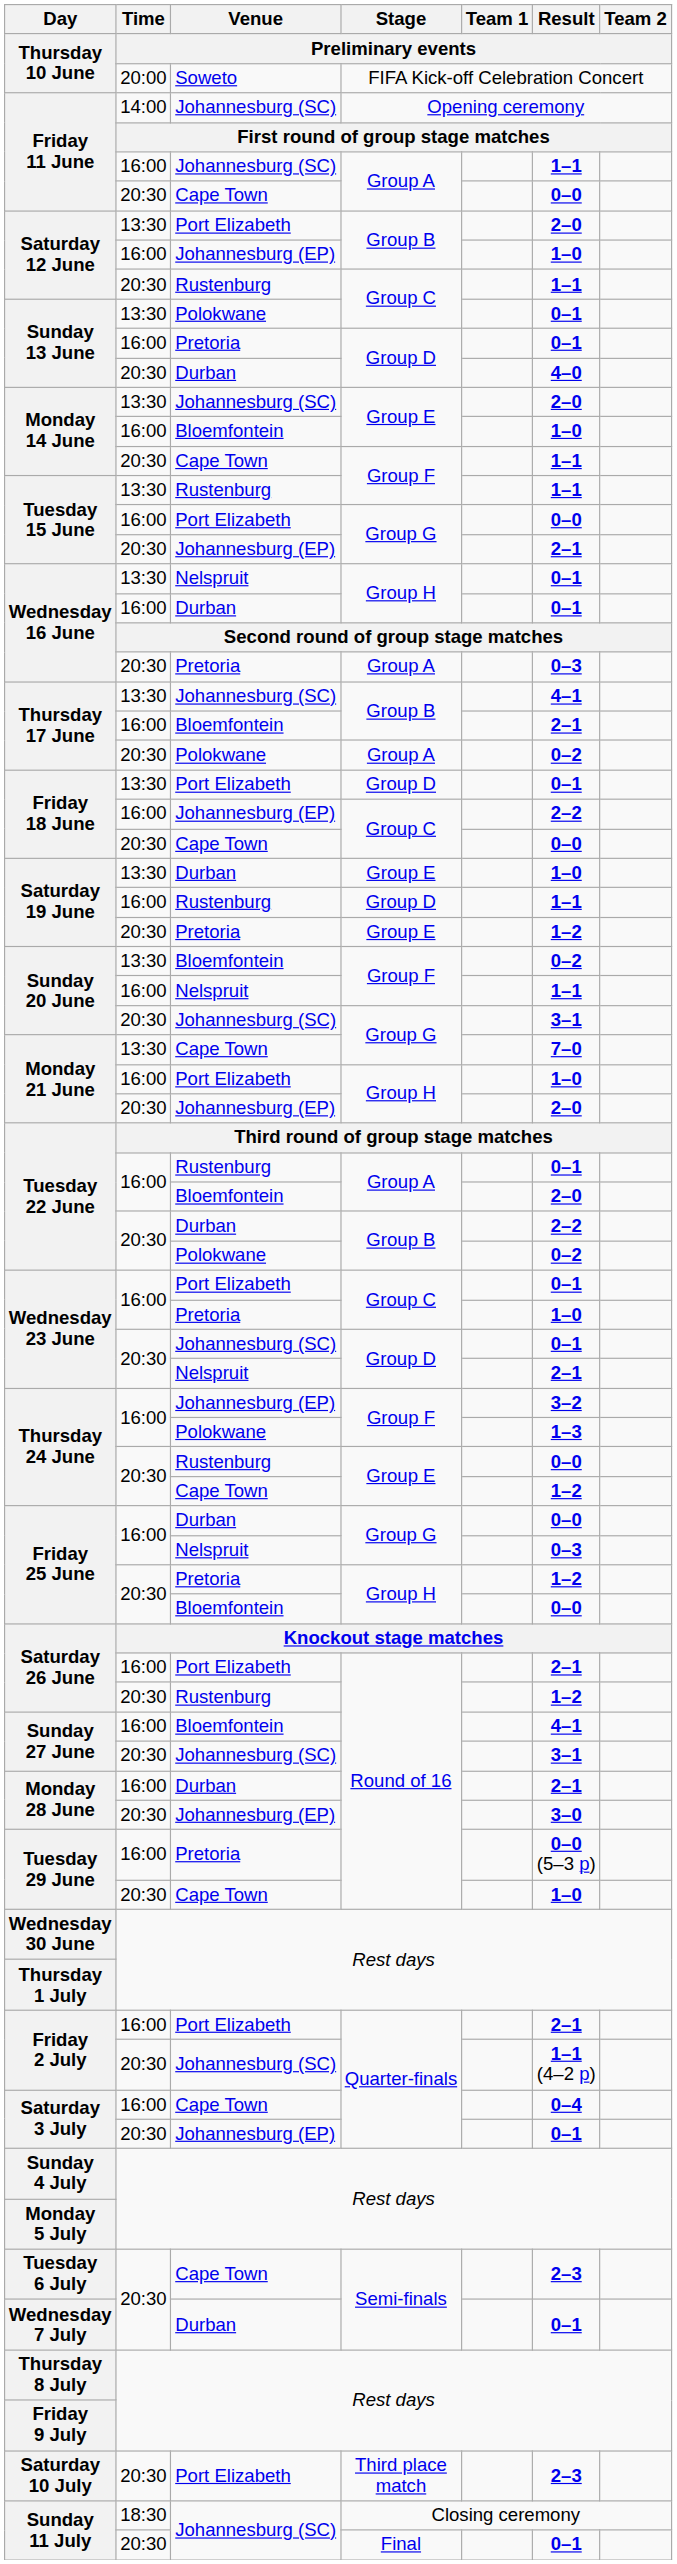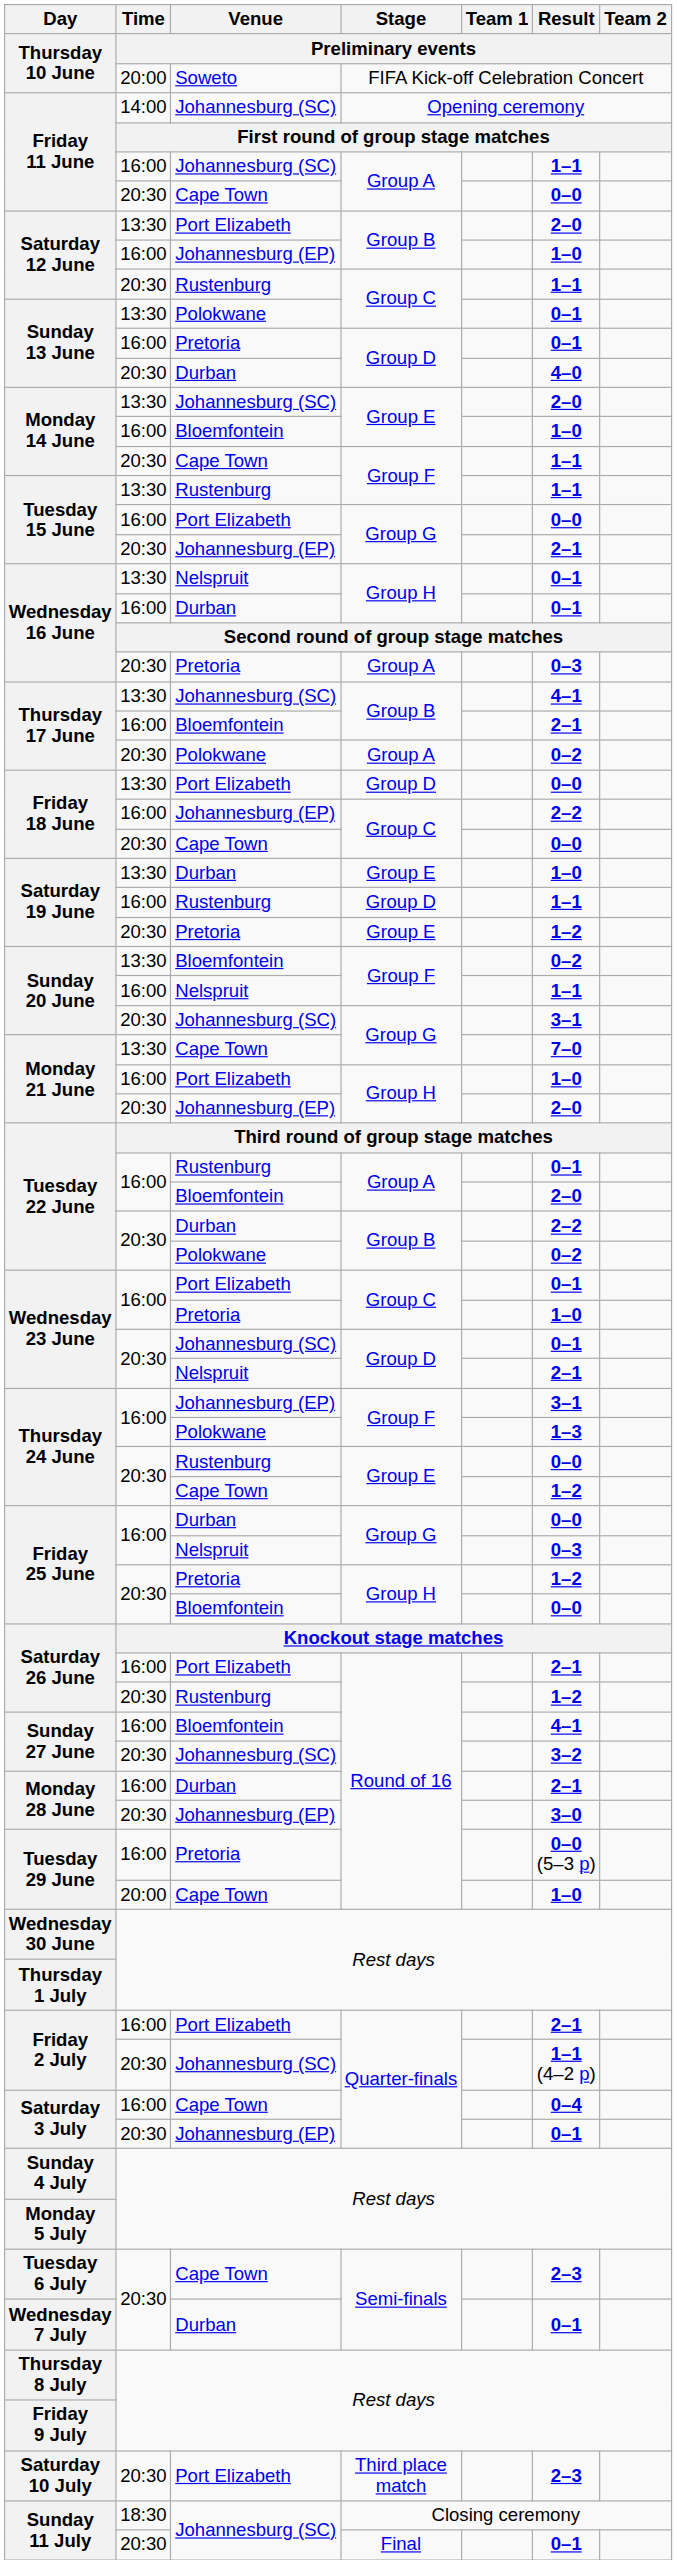 <table class="wikitable collapsible collapsed">
 <tr>
 <th>Day</th>
 <th>Time</th>
 <th>Venue</th>
 <th>Stage</th>
 <th>Team 1</th>
 <th>Result</th>
 <th>Team 2</th>
 </tr>
 <tr>
 <th rowspan="2">Thursday<br>10 June</th>
 <th colspan="6" align="center">Preliminary events</th>
 </tr>
 <tr>
 <td>20:00</td>
 <td><a href='#'>Soweto</a></td>
 <td colspan="4" align="center">FIFA Kick-off Celebration Concert</td>
 </tr>
 <tr>
 <th rowspan="4">Friday<br>11 June</th>
 <td>14:00</td>
 <td><a href='#'>Johannesburg (SC)</a></td>
 <td colspan="4" align="center"><a href='#'>Opening ceremony</a></td>
 </tr>
 <tr>
 <th colspan="6" align="center">First round of group stage matches</th>
 </tr>
 <tr>
 <td>16:00</td>
 <td><a href='#'>Johannesburg (SC)</a></td>
 <td rowspan="2" align="center"><a href='#'>Group A</a></td>
 <td align="right"></td>
 <td align="center"><strong><a href='#'>1–1</a></strong></td>
 <td></td>
 </tr>
 <tr>
 <td>20:30</td>
 <td><a href='#'>Cape Town</a></td>
 <td align="right"></td>
 <td align="center"><strong><a href='#'>0–0</a></strong></td>
 <td></td>
 </tr>
 <tr>
 <th rowspan="3">Saturday<br>12 June</th>
 <td>13:30</td>
 <td><a href='#'>Port Elizabeth</a></td>
 <td rowspan="2" align="center"><a href='#'>Group B</a></td>
 <td align="right"></td>
 <td align="center"><strong><a href='#'>2–0</a></strong></td>
 <td></td>
 </tr>
 <tr>
 <td>16:00</td>
 <td><a href='#'>Johannesburg (EP)</a></td>
 <td align="right"></td>
 <td align="center"><strong><a href='#'>1–0</a></strong></td>
 <td></td>
 </tr>
 <tr>
 <td>20:30</td>
 <td><a href='#'>Rustenburg</a></td>
 <td rowspan="2" align="center"><a href='#'>Group C</a></td>
 <td align="right"></td>
 <td align="center"><strong><a href='#'>1–1</a></strong></td>
 <td></td>
 </tr>
 <tr>
 <th rowspan="3">Sunday<br>13 June</th>
 <td>13:30</td>
 <td><a href='#'>Polokwane</a></td>
 <td align="right"></td>
 <td align="center"><strong><a href='#'>0–1</a></strong></td>
 <td></td>
 </tr>
 <tr>
 <td>16:00</td>
 <td><a href='#'>Pretoria</a></td>
 <td rowspan="2" align="center"><a href='#'>Group D</a></td>
 <td align="right"></td>
 <td align="center"><strong><a href='#'>0–1</a></strong></td>
 <td></td>
 </tr>
 <tr>
 <td>20:30</td>
 <td><a href='#'>Durban</a></td>
 <td align="right"></td>
 <td align="center"><strong><a href='#'>4–0</a></strong></td>
 <td></td>
 </tr>
 <tr>
 <th rowspan="3">Monday<br>14 June</th>
 <td>13:30</td>
 <td><a href='#'>Johannesburg (SC)</a></td>
 <td rowspan="2" align="center"><a href='#'>Group E</a></td>
 <td align="right"></td>
 <td align="center"><strong><a href='#'>2–0</a></strong></td>
 <td></td>
 </tr>
 <tr>
 <td>16:00</td>
 <td><a href='#'>Bloemfontein</a></td>
 <td align="right"></td>
 <td align="center"><strong><a href='#'>1–0</a></strong></td>
 <td></td>
 </tr>
 <tr>
 <td>20:30</td>
 <td><a href='#'>Cape Town</a></td>
 <td rowspan="2" align="center"><a href='#'>Group F</a></td>
 <td align="right"></td>
 <td align="center"><strong><a href='#'>1–1</a></strong></td>
 <td></td>
 </tr>
 <tr>
 <th rowspan="3">Tuesday<br>15 June</th>
 <td>13:30</td>
 <td><a href='#'>Rustenburg</a></td>
 <td align="right"></td>
 <td align="center"><strong><a href='#'>1–1</a></strong></td>
 <td></td>
 </tr>
 <tr>
 <td>16:00</td>
 <td><a href='#'>Port Elizabeth</a></td>
 <td rowspan="2" align="center"><a href='#'>Group G</a></td>
 <td align="right"></td>
 <td align="center"><strong><a href='#'>0–0</a></strong></td>
 <td></td>
 </tr>
 <tr>
 <td>20:30</td>
 <td><a href='#'>Johannesburg (EP)</a></td>
 <td align="right"></td>
 <td align="center"><strong><a href='#'>2–1</a></strong></td>
 <td></td>
 </tr>
 <tr>
 <th rowspan="4">Wednesday<br>16 June</th>
 <td>13:30</td>
 <td><a href='#'>Nelspruit</a></td>
 <td rowspan="2" align="center"><a href='#'>Group H</a></td>
 <td align="right"></td>
 <td align="center"><strong><a href='#'>0–1</a></strong></td>
 <td></td>
 </tr>
 <tr>
 <td>16:00</td>
 <td><a href='#'>Durban</a></td>
 <td align="right"></td>
 <td align="center"><strong><a href='#'>0–1</a></strong></td>
 <td></td>
 </tr>
 <tr>
 <th colspan="6" align="center">Second round of group stage matches</th>
 </tr>
 <tr>
 <td>20:30</td>
 <td><a href='#'>Pretoria</a></td>
 <td align="center"><a href='#'>Group A</a></td>
 <td align="right"></td>
 <td align="center"><strong><a href='#'>0–3</a></strong></td>
 <td></td>
 </tr>
 <tr>
 <th rowspan="3">Thursday<br>17 June</th>
 <td>13:30</td>
 <td><a href='#'>Johannesburg (SC)</a></td>
 <td rowspan="2" align="center"><a href='#'>Group B</a></td>
 <td align="right"></td>
 <td align="center"><strong><a href='#'>4–1</a></strong></td>
 <td></td>
 </tr>
 <tr>
 <td>16:00</td>
 <td><a href='#'>Bloemfontein</a></td>
 <td align="right"></td>
 <td align="center"><strong><a href='#'>2–1</a></strong></td>
 <td></td>
 </tr>
 <tr>
 <td>20:30</td>
 <td><a href='#'>Polokwane</a></td>
 <td align="center"><a href='#'>Group A</a></td>
 <td align="right"></td>
 <td align="center"><strong><a href='#'>0–2</a></strong></td>
 <td></td>
 </tr>
 <tr>
 <th rowspan="3">Friday<br>18 June</th>
 <td>13:30</td>
 <td><a href='#'>Port Elizabeth</a></td>
 <td align="center"><a href='#'>Group D</a></td>
 <td align="right"></td>
-<td align="center"><strong><a href='#'>0–1</a></strong></td>
+<td align="center"><strong><a href='#'>0–0</a></strong></td>
 <td></td>
 </tr>
 <tr>
 <td>16:00</td>
 <td><a href='#'>Johannesburg (EP)</a></td>
 <td rowspan="2" align="center"><a href='#'>Group C</a></td>
 <td align="right"></td>
 <td align="center"><strong><a href='#'>2–2</a></strong></td>
 <td></td>
 </tr>
 <tr>
 <td>20:30</td>
 <td><a href='#'>Cape Town</a></td>
 <td align="right"></td>
 <td align="center"><strong><a href='#'>0–0</a></strong></td>
 <td></td>
 </tr>
 <tr>
 <th rowspan="3">Saturday<br>19 June</th>
 <td>13:30</td>
 <td><a href='#'>Durban</a></td>
 <td align="center"><a href='#'>Group E</a></td>
 <td align="right"></td>
 <td align="center"><strong><a href='#'>1–0</a></strong></td>
 <td></td>
 </tr>
 <tr>
 <td>16:00</td>
 <td><a href='#'>Rustenburg</a></td>
 <td align="center"><a href='#'>Group D</a></td>
 <td align="right"></td>
 <td align="center"><strong><a href='#'>1–1</a></strong></td>
 <td></td>
 </tr>
 <tr>
 <td>20:30</td>
 <td><a href='#'>Pretoria</a></td>
 <td align="center"><a href='#'>Group E</a></td>
 <td align="right"></td>
 <td align="center"><strong><a href='#'>1–2</a></strong></td>
 <td></td>
 </tr>
 <tr>
 <th rowspan="3">Sunday<br>20 June</th>
 <td>13:30</td>
 <td><a href='#'>Bloemfontein</a></td>
 <td rowspan="2" align="center"><a href='#'>Group F</a></td>
 <td align="right"></td>
 <td align="center"><strong><a href='#'>0–2</a></strong></td>
 <td></td>
 </tr>
 <tr>
 <td>16:00</td>
 <td><a href='#'>Nelspruit</a></td>
 <td align="right"></td>
 <td align="center"><strong><a href='#'>1–1</a></strong></td>
 <td></td>
 </tr>
 <tr>
 <td>20:30</td>
 <td><a href='#'>Johannesburg (SC)</a></td>
 <td rowspan="2" align="center"><a href='#'>Group G</a></td>
 <td align="right"></td>
 <td align="center"><strong><a href='#'>3–1</a></strong></td>
 <td></td>
 </tr>
 <tr>
 <th rowspan="3">Monday<br>21 June</th>
 <td>13:30</td>
 <td><a href='#'>Cape Town</a></td>
 <td align="right"></td>
 <td align="center"><strong><a href='#'>7–0</a></strong></td>
 <td></td>
 </tr>
 <tr>
 <td>16:00</td>
 <td><a href='#'>Port Elizabeth</a></td>
 <td rowspan="2" align="center"><a href='#'>Group H</a></td>
 <td align="right"></td>
 <td align="center"><strong><a href='#'>1–0</a></strong></td>
 <td></td>
 </tr>
 <tr>
 <td>20:30</td>
 <td><a href='#'>Johannesburg (EP)</a></td>
 <td align="right"></td>
 <td align="center"><strong><a href='#'>2–0</a></strong></td>
 <td></td>
 </tr>
 <tr>
 <th rowspan="5">Tuesday<br>22 June</th>
 <th colspan="6" align="center">Third round of group stage matches</th>
 </tr>
 <tr>
 <td rowspan="2">16:00</td>
 <td><a href='#'>Rustenburg</a></td>
 <td rowspan="2" align="center"><a href='#'>Group A</a></td>
 <td align="right"></td>
 <td align="center"><strong><a href='#'>0–1</a></strong></td>
 <td></td>
 </tr>
 <tr>
 <td><a href='#'>Bloemfontein</a></td>
 <td align="right"></td>
 <td align="center"><strong><a href='#'>2–0</a></strong></td>
 <td></td>
 </tr>
 <tr>
 <td rowspan="2">20:30</td>
 <td><a href='#'>Durban</a></td>
 <td rowspan="2" align="center"><a href='#'>Group B</a></td>
 <td align="right"></td>
 <td align="center"><strong><a href='#'>2–2</a></strong></td>
 <td></td>
 </tr>
 <tr>
 <td><a href='#'>Polokwane</a></td>
 <td align="right"></td>
 <td align="center"><strong><a href='#'>0–2</a></strong></td>
 <td></td>
 </tr>
 <tr>
 <th rowspan="4">Wednesday<br>23 June</th>
 <td rowspan="2">16:00</td>
 <td><a href='#'>Port Elizabeth</a></td>
 <td rowspan="2" align="center"><a href='#'>Group C</a></td>
 <td align="right"></td>
 <td align="center"><strong><a href='#'>0–1</a></strong></td>
 <td></td>
 </tr>
 <tr>
 <td><a href='#'>Pretoria</a></td>
 <td align="right"></td>
 <td align="center"><strong><a href='#'>1–0</a></strong></td>
 <td></td>
 </tr>
 <tr>
 <td rowspan="2">20:30</td>
 <td><a href='#'>Johannesburg (SC)</a></td>
 <td rowspan="2" align="center"><a href='#'>Group D</a></td>
 <td align="right"></td>
 <td align="center"><strong><a href='#'>0–1</a></strong></td>
 <td></td>
 </tr>
 <tr>
 <td><a href='#'>Nelspruit</a></td>
 <td align="right"></td>
 <td align="center"><strong><a href='#'>2–1</a></strong></td>
 <td></td>
 </tr>
 <tr>
 <th rowspan="4">Thursday<br>24 June</th>
 <td rowspan="2">16:00</td>
 <td><a href='#'>Johannesburg (EP)</a></td>
 <td rowspan="2" align="center"><a href='#'>Group F</a></td>
 <td align="right"></td>
-<td align="center"><strong><a href='#'>3–2</a></strong></td>
+<td align="center"><strong><a href='#'>3–1</a></strong></td>
 <td></td>
 </tr>
 <tr>
 <td><a href='#'>Polokwane</a></td>
 <td align="right"></td>
 <td align="center"><strong><a href='#'>1–3</a></strong></td>
 <td></td>
 </tr>
 <tr>
 <td rowspan="2">20:30</td>
 <td><a href='#'>Rustenburg</a></td>
 <td rowspan="2" align="center"><a href='#'>Group E</a></td>
 <td align="right"></td>
 <td align="center"><strong><a href='#'>0–0</a></strong></td>
 <td></td>
 </tr>
 <tr>
 <td><a href='#'>Cape Town</a></td>
 <td align="right"></td>
 <td align="center"><strong><a href='#'>1–2</a></strong></td>
 <td></td>
 </tr>
 <tr>
 <th rowspan="4">Friday<br>25 June</th>
 <td rowspan="2">16:00</td>
 <td><a href='#'>Durban</a></td>
 <td rowspan="2" align="center"><a href='#'>Group G</a></td>
 <td align="right"></td>
 <td align="center"><strong><a href='#'>0–0</a></strong></td>
 <td></td>
 </tr>
 <tr>
 <td><a href='#'>Nelspruit</a></td>
 <td align="right"></td>
 <td align="center"><strong><a href='#'>0–3</a></strong></td>
 <td></td>
 </tr>
 <tr>
 <td rowspan="2">20:30</td>
 <td><a href='#'>Pretoria</a></td>
 <td rowspan="2" align="center"><a href='#'>Group H</a></td>
 <td align="right"></td>
 <td align="center"><strong><a href='#'>1–2</a></strong></td>
 <td></td>
 </tr>
 <tr>
 <td><a href='#'>Bloemfontein</a></td>
 <td align="right"></td>
 <td align="center"><strong><a href='#'>0–0</a></strong></td>
 <td></td>
 </tr>
 <tr>
 <th rowspan="3">Saturday<br>26 June</th>
 <th colspan="6" align="center"><a href='#'>Knockout stage matches</a></th>
 </tr>
 <tr>
 <td>16:00</td>
 <td><a href='#'>Port Elizabeth</a></td>
 <td rowspan="8" align="center"><a href='#'>Round of 16</a></td>
 <td align="right"></td>
 <td align="center"><strong><a href='#'>2–1</a></strong></td>
 <td></td>
 </tr>
 <tr>
 <td>20:30</td>
 <td><a href='#'>Rustenburg</a></td>
 <td align="right"></td>
 <td align="center"><strong><a href='#'>1–2</a></strong> </td>
 <td></td>
 </tr>
 <tr>
 <th rowspan="2">Sunday<br>27 June</th>
 <td>16:00</td>
 <td><a href='#'>Bloemfontein</a></td>
 <td align="right"></td>
 <td align="center"><strong><a href='#'>4–1</a></strong></td>
 <td></td>
 </tr>
 <tr>
 <td>20:30</td>
 <td><a href='#'>Johannesburg (SC)</a></td>
 <td align="right"></td>
-<td align="center"><strong><a href='#'>3–1</a></strong></td>
+<td align="center"><strong><a href='#'>3–2</a></strong></td>
 <td></td>
 </tr>
 <tr>
 <th rowspan="2">Monday<br>28 June</th>
 <td>16:00</td>
 <td><a href='#'>Durban</a></td>
 <td align="right"></td>
 <td align="center"><strong><a href='#'>2–1</a></strong></td>
 <td></td>
 </tr>
 <tr>
 <td>20:30</td>
 <td><a href='#'>Johannesburg (EP)</a></td>
 <td align="right"></td>
 <td align="center"><strong><a href='#'>3–0</a></strong></td>
 <td></td>
 </tr>
 <tr>
 <th rowspan="2">Tuesday<br>29 June</th>
 <td>16:00</td>
 <td><a href='#'>Pretoria</a></td>
 <td align="right"></td>
 <td align="center"><strong><a href='#'>0–0</a></strong> <br>(5–3 <a href='#'>p</a>)</td>
 <td></td>
 </tr>
 <tr>
-<td>20:30</td>
+<td>20:00</td>
 <td><a href='#'>Cape Town</a></td>
 <td align="right"></td>
 <td align="center"><strong><a href='#'>1–0</a></strong></td>
 <td></td>
 </tr>
 <tr>
 <th>Wednesday<br>30 June</th>
 <td colspan="6" rowspan="2" align="center"><em>Rest days</em></td>
 </tr>
 <tr>
 <th>Thursday<br>1 July</th>
 </tr>
 <tr>
 <th rowspan="2">Friday<br>2 July</th>
 <td>16:00</td>
 <td><a href='#'>Port Elizabeth</a></td>
 <td rowspan="4" align="center"><a href='#'>Quarter-finals</a></td>
 <td align="right"></td>
 <td align="center"><strong><a href='#'>2–1</a></strong></td>
 <td></td>
 </tr>
 <tr>
 <td>20:30</td>
 <td><a href='#'>Johannesburg (SC)</a></td>
 <td align="right"></td>
 <td align="center"><strong><a href='#'>1–1</a></strong> <br>(4–2 <a href='#'>p</a>)</td>
 <td></td>
 </tr>
 <tr>
 <th rowspan="2">Saturday<br>3 July</th>
 <td>16:00</td>
 <td><a href='#'>Cape Town</a></td>
 <td align="right"></td>
 <td align="center"><strong><a href='#'>0–4</a></strong></td>
 <td></td>
 </tr>
 <tr>
 <td>20:30</td>
 <td><a href='#'>Johannesburg (EP)</a></td>
 <td align="right"></td>
 <td align="center"><strong><a href='#'>0–1</a></strong></td>
 <td></td>
 </tr>
 <tr>
 <th>Sunday<br>4 July</th>
 <td colspan="6" rowspan="2" align="center"><em>Rest days</em></td>
 </tr>
 <tr>
 <th>Monday<br>5 July</th>
 </tr>
 <tr>
 <th>Tuesday<br>6 July</th>
 <td rowspan="2">20:30</td>
 <td><a href='#'>Cape Town</a></td>
 <td rowspan="2" align="center"><a href='#'>Semi-finals</a></td>
 <td align="right"></td>
 <td align="center"><strong><a href='#'>2–3</a></strong></td>
 <td></td>
 </tr>
 <tr>
 <th>Wednesday<br>7 July</th>
 <td><a href='#'>Durban</a></td>
 <td align="right"></td>
 <td align="center"><strong><a href='#'>0–1</a></strong></td>
 <td></td>
 </tr>
 <tr>
 <th>Thursday<br>8 July</th>
 <td colspan="6" rowspan="2" align="center"><em>Rest days</em></td>
 </tr>
 <tr>
 <th>Friday<br>9 July</th>
 </tr>
 <tr>
 <th>Saturday<br>10 July</th>
 <td>20:30</td>
 <td><a href='#'>Port Elizabeth</a></td>
 <td align="center"><a href='#'>Third place<br>match</a></td>
 <td align="right"></td>
 <td align="center"><strong><a href='#'>2–3</a></strong></td>
 <td></td>
 </tr>
 <tr>
 <th rowspan="2">Sunday<br>11 July</th>
 <td>18:30</td>
 <td rowspan="2"><a href='#'>Johannesburg (SC)</a></td>
 <td colspan="5" style="text-align:center;">Closing ceremony</td>
 </tr>
 <tr>
 <td>20:30</td>
 <td align="center"><a href='#'>Final</a></td>
 <td align="right"></td>
 <td align="center"><strong><a href='#'>0–1</a></strong> </td>
 <td></td>
 </tr>
 </table>
